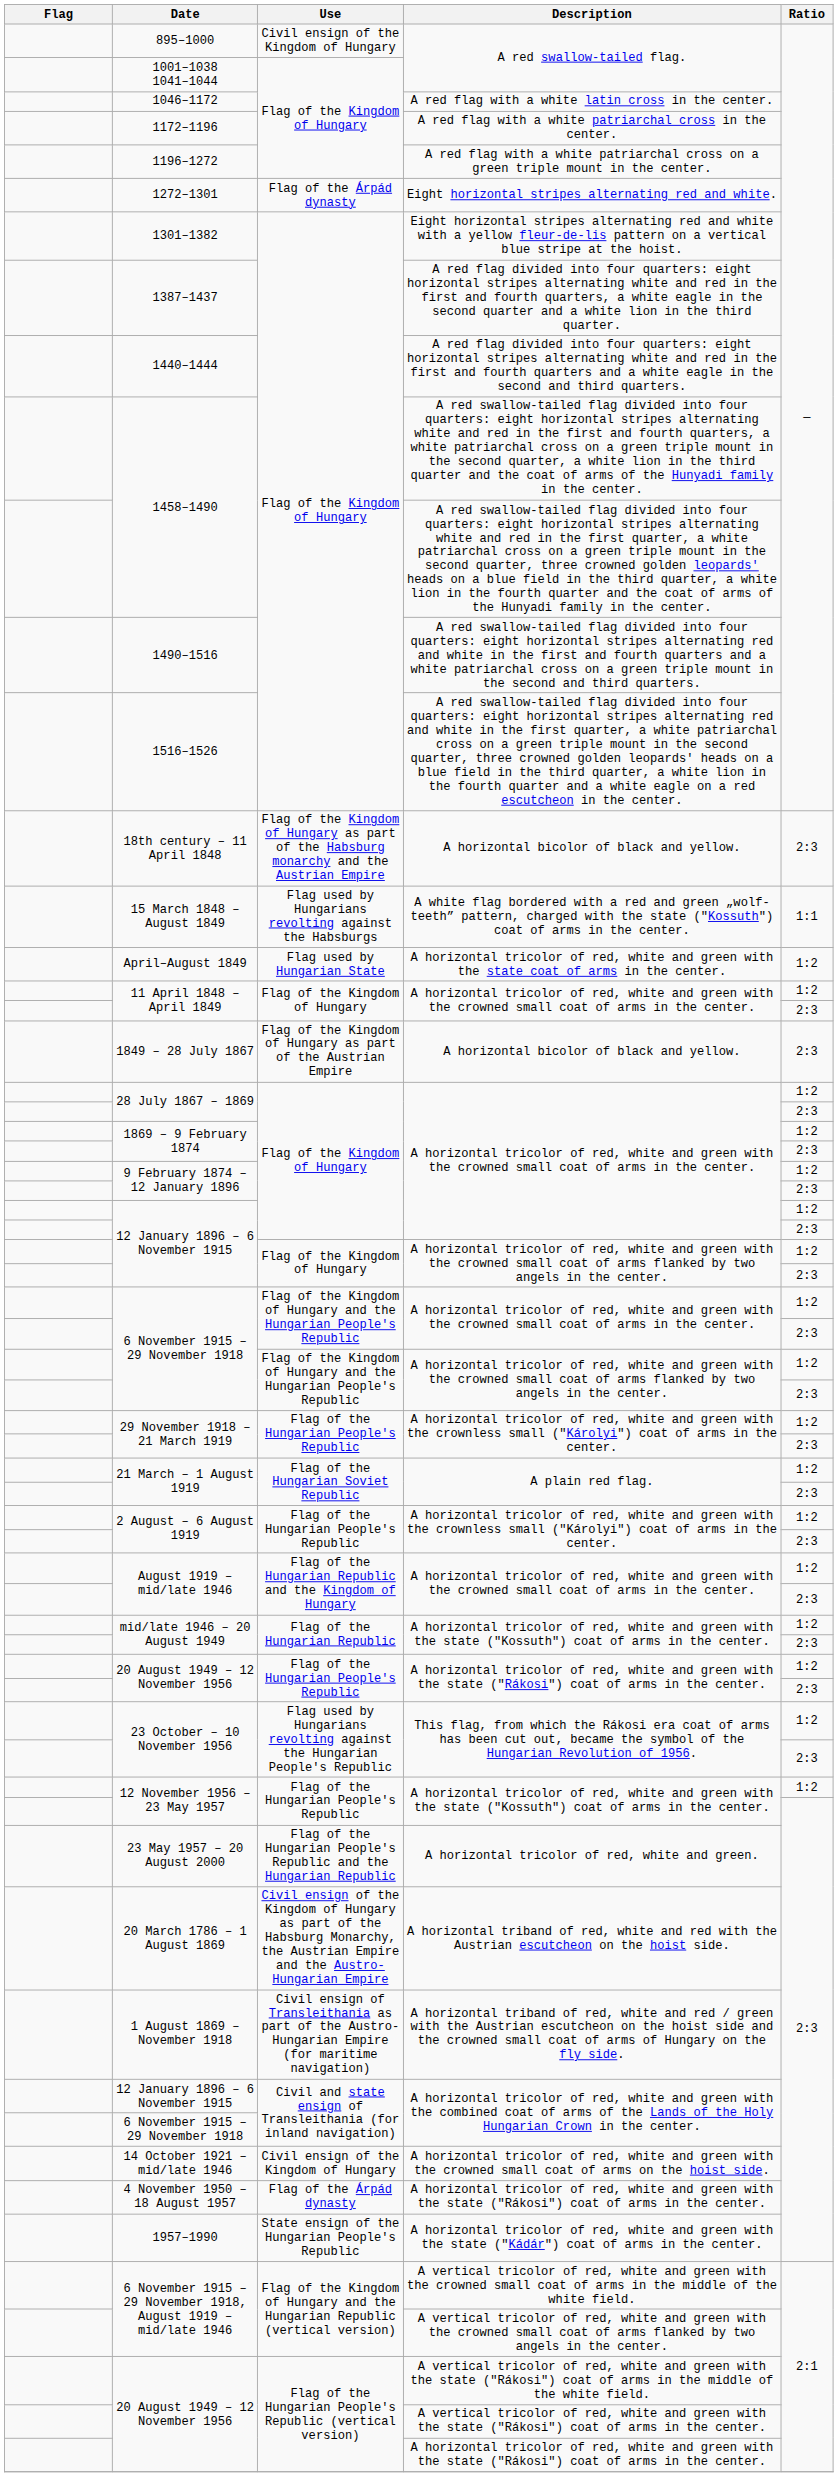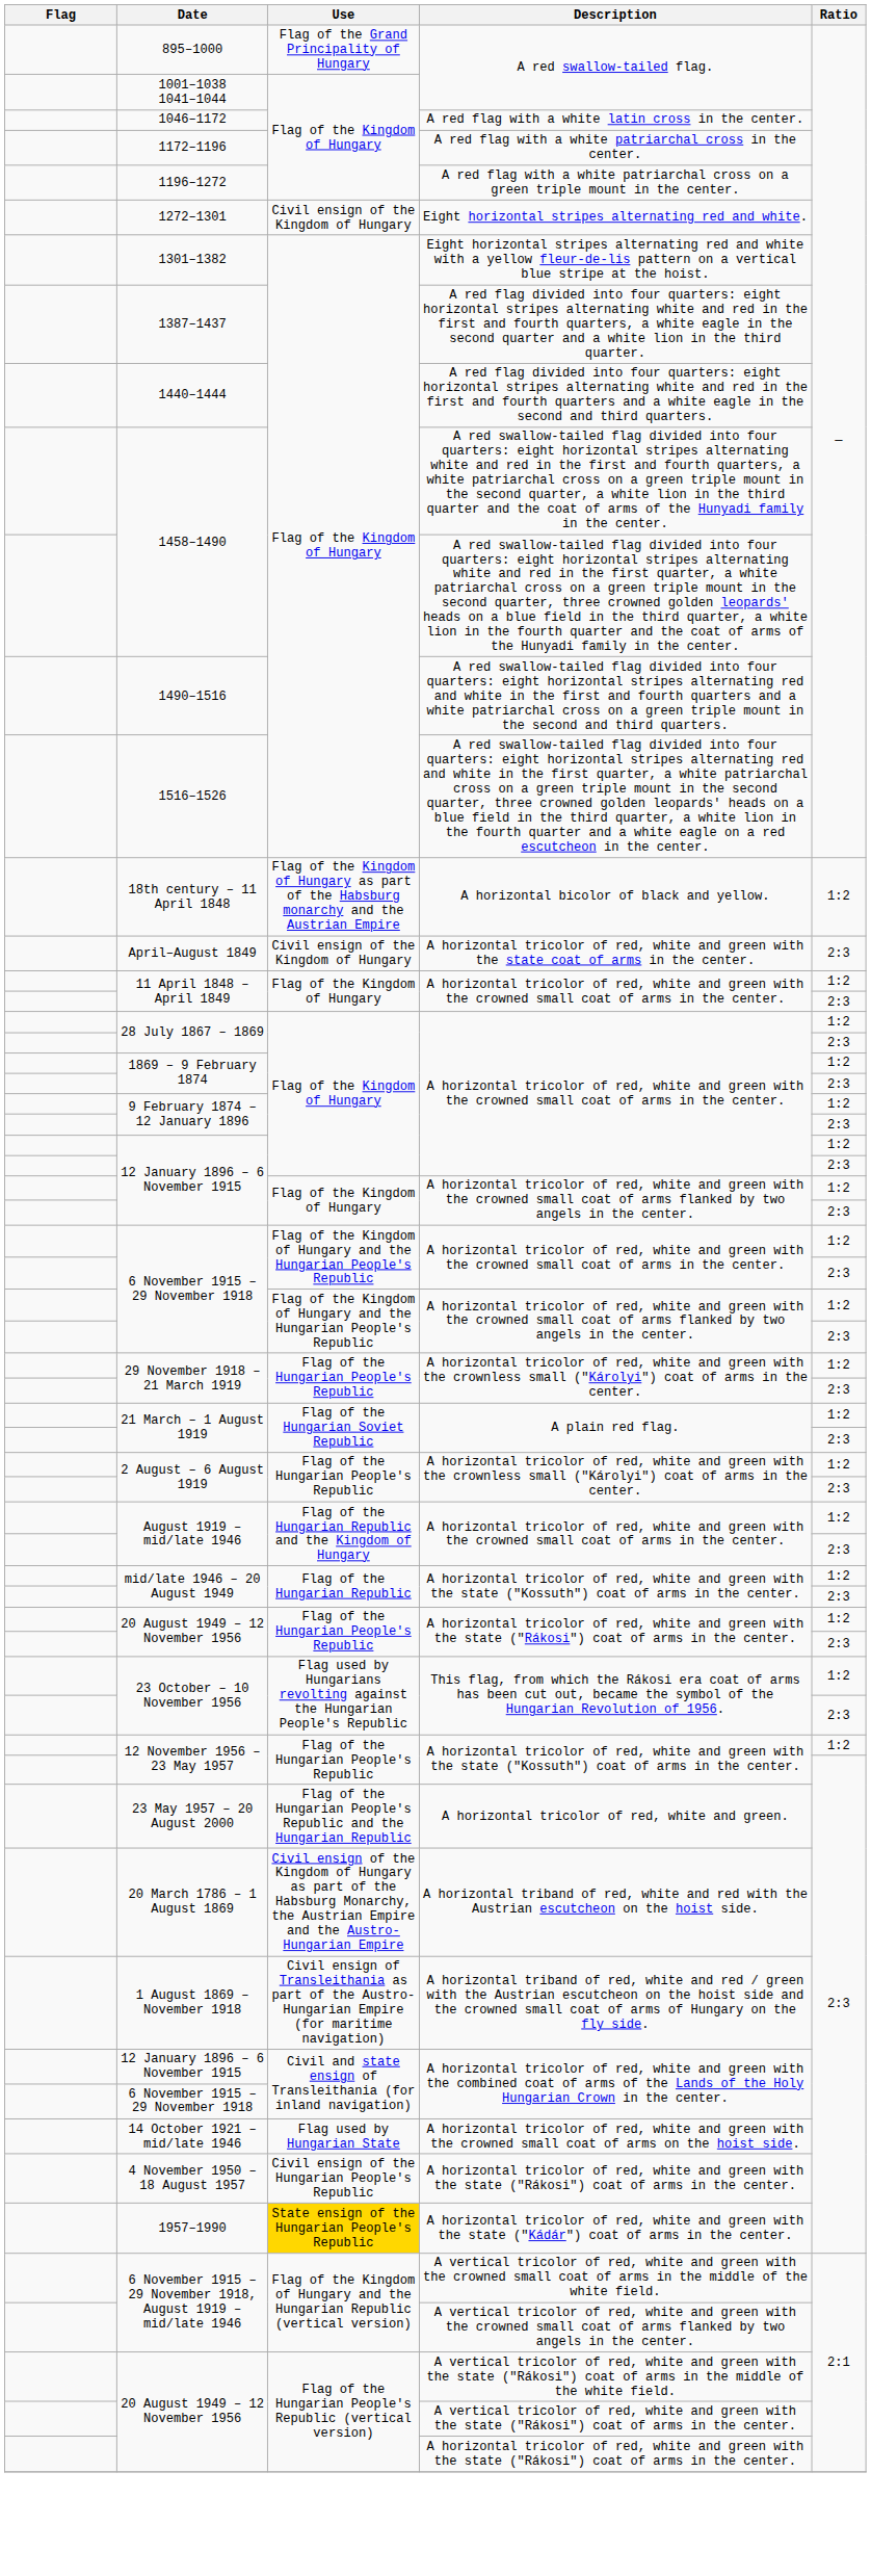 <table class="wikitable" style="text-align:center;">
 <tr>
 <th width="110">Flag</th>
 <th width="150">Date</th>
 <th width="150">Use</th>
 <th width="400">Description</th>
 <th width="50">Ratio</th>
 </tr>
 <tr>
 <td></td>
 <td>895–1000</td>
-<td>Civil ensign of the Kingdom of Hungary</td>
+<td>Flag of the <a href='#'>Grand Principality of Hungary</a></td>
 <td rowspan="2">A red <a href='#'>swallow-tailed</a> flag.</td>
 <td rowspan="13">—</td>
 </tr>
 <tr>
 <td></td>
 <td>1001–1038<br>1041–1044</td>
 <td rowspan="4">Flag of the <a href='#'>Kingdom of Hungary</a></td>
 </tr>
 <tr>
 <td></td>
 <td>1046–1172</td>
 <td>A red flag with a white <a href='#'>latin cross</a> in the center.</td>
 </tr>
 <tr>
 <td></td>
 <td>1172–1196</td>
 <td>A red flag with a white <a href='#'>patriarchal cross</a> in the center.</td>
 </tr>
 <tr>
 <td></td>
 <td>1196–1272</td>
 <td>A red flag with a white patriarchal cross on a green triple mount in the center.</td>
 </tr>
 <tr>
 <td></td>
 <td>1272–1301</td>
-<td>Flag of the <a href='#'>Árpád dynasty</a></td>
+<td>Civil ensign of the Kingdom of Hungary</td>
 <td>Eight <a href='#'>horizontal stripes alternating red and white</a>.</td>
 </tr>
 <tr>
 <td></td>
 <td>1301–1382</td>
 <td rowspan="7">Flag of the <a href='#'>Kingdom of Hungary</a></td>
 <td>Eight horizontal stripes alternating red and white with a yellow <a href='#'>fleur-de-lis</a> pattern on a vertical blue stripe at the hoist.</td>
 </tr>
 <tr>
 <td></td>
 <td>1387–1437</td>
 <td>A red flag divided into four quarters: eight horizontal stripes alternating white and red in the first and fourth quarters, a white eagle in the second quarter and a white lion in the third quarter.</td>
 </tr>
 <tr>
 <td></td>
 <td>1440–1444</td>
 <td>A red flag divided into four quarters: eight horizontal stripes alternating white and red in the first and fourth quarters and a white eagle in the second and third quarters.</td>
 </tr>
 <tr>
 <td></td>
 <td rowspan="2">1458–1490</td>
 <td>A red swallow-tailed flag divided into four quarters: eight horizontal stripes alternating white and red in the first and fourth quarters, a white patriarchal cross on a green triple mount in the second quarter, a white lion in the third quarter and the coat of arms of the <a href='#'>Hunyadi family</a> in the center.</td>
 </tr>
 <tr>
 <td></td>
 <td>A red swallow-tailed flag divided into four quarters: eight horizontal stripes alternating white and red in the first quarter, a white patriarchal cross on a green triple mount in the second quarter, three crowned golden <a href='#'>leopards'</a> heads on a blue field in the third quarter, a white lion in the fourth quarter and the coat of arms of the Hunyadi family in the center.</td>
 </tr>
 <tr>
 <td></td>
 <td>1490–1516</td>
 <td>A red swallow-tailed flag divided into four quarters: eight horizontal stripes alternating red and white in the first and fourth quarters and a white patriarchal cross on a green triple mount in the second and third quarters.</td>
 </tr>
 <tr>
 <td></td>
 <td>1516–1526</td>
 <td>A red swallow-tailed flag divided into four quarters: eight horizontal stripes alternating red and white in the first quarter, a white patriarchal cross on a green triple mount in the second quarter, three crowned golden leopards' heads on a blue field in the third quarter, a white lion in the fourth quarter and a white eagle on a red <a href='#'>escutcheon</a> in the center.</td>
 </tr>
 <tr>
 <td></td>
 <td>18th century – 11 April 1848</td>
 <td>Flag of the <a href='#'>Kingdom of Hungary</a> as part of the <a href='#'>Habsburg monarchy</a> and the <a href='#'>Austrian Empire</a></td>
 <td>A horizontal bicolor of black and yellow.</td>
-<td>2:3</td>
-</tr>
-<tr>
-<td></td>
-<td>15 March 1848 – August 1849</td>
-<td>Flag used by Hungarians <a href='#'>revolting</a> against the Habsburgs</td>
-<td>A white flag bordered with a red and green „wolf-teeth” pattern, charged with the state ("<a href='#'>Kossuth</a>") coat of arms in the center.</td>
-<td>1:1</td>
+<td>1:2</td>
 </tr>
 <tr>
 <td></td>
 <td>April–August 1849</td>
-<td>Flag used by  <a href='#'>Hungarian State</a></td>
+<td>Civil ensign of the Kingdom of Hungary</td>
 <td>A horizontal tricolor of red, white and green with the <a href='#'>state coat of arms</a> in the center.</td>
-<td>1:2</td>
+<td>2:3</td>
 </tr>
 <tr>
 <td></td>
 <td rowspan="2">11 April 1848 – April 1849</td>
 <td rowspan="2">Flag of the Kingdom of Hungary</td>
 <td rowspan="2">A horizontal tricolor of red, white and green with the crowned small coat of arms in the center.</td>
 <td>1:2</td>
 </tr>
 <tr>
 <td></td>
-<td>2:3</td>
-</tr>
-<tr>
-<td></td>
-<td>1849 – 28 July 1867</td>
-<td>Flag of the Kingdom of Hungary as part of the Austrian Empire</td>
-<td>A horizontal bicolor of black and yellow.</td>
 <td>2:3</td>
 </tr>
 <tr>
 <td></td>
 <td rowspan="2">28 July 1867 – 1869</td>
 <td rowspan="8">Flag of the <a href='#'>Kingdom of Hungary</a></td>
 <td rowspan="8">A horizontal tricolor of red, white and green with the crowned small coat of arms in the center.</td>
 <td>1:2</td>
 </tr>
 <tr>
 <td></td>
 <td>2:3</td>
 </tr>
 <tr>
 <td></td>
 <td rowspan="2">1869 – 9 February 1874</td>
 <td>1:2</td>
 </tr>
 <tr>
 <td></td>
 <td>2:3</td>
 </tr>
 <tr>
 <td></td>
 <td rowspan="2">9 February 1874 – 12 January 1896</td>
 <td>1:2</td>
 </tr>
 <tr>
 <td></td>
 <td>2:3</td>
 </tr>
 <tr>
 <td></td>
 <td rowspan="4">12 January 1896 – 6 November 1915</td>
 <td>1:2</td>
 </tr>
 <tr>
 <td></td>
 <td>2:3</td>
 </tr>
 <tr>
 <td></td>
 <td rowspan="2">Flag of the Kingdom of Hungary </td>
 <td rowspan="2">A horizontal tricolor of red, white and green with the crowned small coat of arms flanked by two angels in the center.</td>
 <td>1:2</td>
 </tr>
 <tr>
 <td></td>
 <td>2:3</td>
 </tr>
 <tr>
 <td></td>
 <td rowspan="4">6 November 1915 – 29 November 1918</td>
 <td rowspan="2">Flag of the Kingdom of Hungary and the <a href='#'>Hungarian People's Republic</a></td>
 <td rowspan="2">A horizontal tricolor of red, white and green with the crowned small coat of arms in the center.</td>
 <td>1:2</td>
 </tr>
 <tr>
 <td></td>
 <td>2:3</td>
 </tr>
 <tr>
 <td></td>
 <td rowspan="2">Flag of the Kingdom of Hungary and the Hungarian People's Republic </td>
 <td rowspan="2">A horizontal tricolor of red, white and green with the crowned small coat of arms flanked by two angels in the center.</td>
 <td>1:2</td>
 </tr>
 <tr>
 <td></td>
 <td>2:3</td>
 </tr>
 <tr>
 <td></td>
 <td rowspan="2">29 November 1918 – 21 March 1919</td>
 <td rowspan="2">Flag of the <a href='#'>Hungarian People's Republic</a></td>
 <td rowspan="2">A horizontal tricolor of red, white and green with the crownless small ("<a href='#'>Károlyi</a>") coat of arms in the center.</td>
 <td>1:2</td>
 </tr>
 <tr>
 <td></td>
 <td>2:3</td>
 </tr>
 <tr>
 <td></td>
 <td rowspan="2">21 March – 1 August 1919</td>
 <td rowspan="2">Flag of the <a href='#'>Hungarian Soviet Republic</a></td>
 <td rowspan="2">A plain red flag.</td>
 <td>1:2</td>
 </tr>
 <tr>
 <td></td>
 <td>2:3</td>
 </tr>
 <tr>
 <td></td>
 <td rowspan="2">2 August – 6 August 1919</td>
 <td rowspan="2">Flag of the Hungarian People's Republic</td>
 <td rowspan="2">A horizontal tricolor of red, white and green with the crownless small ("Károlyi") coat of arms in the center.</td>
 <td>1:2</td>
 </tr>
 <tr>
 <td></td>
 <td>2:3</td>
 </tr>
 <tr>
 <td></td>
 <td rowspan="2">August 1919 – mid/late 1946</td>
 <td rowspan="2">Flag of the <a href='#'>Hungarian Republic</a> and the <a href='#'>Kingdom of Hungary</a></td>
 <td rowspan="2">A horizontal tricolor of red, white and green with the crowned small coat of arms in the center.</td>
 <td>1:2</td>
 </tr>
 <tr>
 <td></td>
 <td>2:3</td>
 </tr>
 <tr>
 <td></td>
 <td rowspan="2">mid/late 1946 – 20 August 1949</td>
 <td rowspan="2">Flag of the <a href='#'>Hungarian Republic</a></td>
 <td rowspan="2">A horizontal tricolor of red, white and green with the state ("Kossuth") coat of arms in the center.</td>
 <td>1:2</td>
 </tr>
 <tr>
 <td></td>
 <td>2:3</td>
 </tr>
 <tr>
 <td></td>
 <td rowspan="2">20 August 1949 – 12 November 1956</td>
 <td rowspan="2">Flag of the <a href='#'>Hungarian People's Republic</a></td>
 <td rowspan="2">A horizontal tricolor of red, white and green with the state ("<a href='#'>Rákosi</a>") coat of arms in the center.</td>
 <td>1:2</td>
 </tr>
 <tr>
 <td></td>
 <td>2:3</td>
 </tr>
 <tr>
 <td></td>
 <td rowspan="2">23 October – 10 November 1956</td>
 <td rowspan="2">Flag used by Hungarians <a href='#'>revolting</a> against the Hungarian People's Republic</td>
 <td rowspan="2">This flag, from which the Rákosi era coat of arms has been cut out, became the symbol of the <a href='#'>Hungarian Revolution of 1956</a>.</td>
 <td>1:2</td>
 </tr>
 <tr>
 <td></td>
 <td>2:3</td>
 </tr>
 <tr>
 <td></td>
 <td rowspan="2">12 November 1956 – 23 May 1957</td>
 <td rowspan="2">Flag of the Hungarian People's Republic</td>
 <td rowspan="2">A horizontal tricolor of red, white and green with the state ("Kossuth") coat of arms in the center.</td>
 <td>1:2</td>
 </tr>
 <tr>
 <td></td>
 <td rowspan="9">2:3</td>
 </tr>
 <tr>
 <td></td>
 <td>23 May 1957 – 20 August 2000</td>
 <td>Flag of the Hungarian People's Republic and the <a href='#'>Hungarian Republic</a></td>
 <td>A horizontal tricolor of red, white and green.</td>
 </tr>
 <tr>
 <td></td>
 <td>20 March 1786 – 1 August 1869</td>
 <td><a href='#'>Civil ensign</a> of the Kingdom of Hungary as part of the Habsburg Monarchy, the Austrian Empire and the <a href='#'>Austro-Hungarian Empire</a></td>
 <td>A horizontal triband of red, white and red with the Austrian <a href='#'>escutcheon</a> on the <a href='#'>hoist</a> side.</td>
 </tr>
 <tr>
 <td></td>
 <td>1 August 1869 – November 1918</td>
 <td>Civil ensign of <a href='#'>Transleithania</a> as part of the Austro-Hungarian Empire (for maritime navigation)</td>
 <td>A horizontal triband of red, white and red / green with the Austrian escutcheon on the hoist side and the crowned small coat of arms of Hungary on the <a href='#'>fly side</a>.</td>
 </tr>
 <tr>
 <td></td>
 <td>12 January 1896 – 6 November 1915</td>
 <td rowspan="2">Civil and <a href='#'>state ensign</a> of Transleithania (for inland navigation)</td>
 <td rowspan="2">A horizontal tricolor of red, white and green with the combined coat of arms of the <a href='#'>Lands of the Holy Hungarian Crown</a> in the center.</td>
 </tr>
 <tr>
 <td></td>
 <td>6 November 1915 – 29 November 1918</td>
 </tr>
 <tr>
 <td></td>
 <td>14 October 1921 – mid/late 1946</td>
-<td>Civil ensign of the Kingdom of Hungary</td>
+<td>Flag used by  <a href='#'>Hungarian State</a></td>
 <td>A horizontal tricolor of red, white and green with the crowned small coat of arms on the <a href='#'>hoist side</a>.</td>
 </tr>
 <tr>
 <td></td>
 <td>4 November 1950 – 18 August 1957</td>
-<td>Flag of the <a href='#'>Árpád dynasty</a></td>
+<td>Civil ensign of the Hungarian People's Republic</td>
 <td>A horizontal tricolor of red, white and green with the state ("Rákosi") coat of arms in the center.</td>
 </tr>
 <tr>
 <td></td>
 <td>1957–1990</td>
-<td>State ensign of the Hungarian People's Republic</td>
+<td style="background: gold;">State ensign of the Hungarian People's Republic</td>
 <td>A horizontal tricolor of red, white and green with the state ("<a href='#'>Kádár</a>") coat of arms in the center.</td>
 </tr>
 <tr>
 <td></td>
 <td rowspan="2">6 November 1915 – 29 November 1918,<br>August 1919 – mid/late 1946</td>
 <td rowspan="2">Flag of the Kingdom of Hungary and the Hungarian Republic (vertical version)</td>
 <td>A vertical tricolor of red, white and green with the crowned small coat of arms in the middle of the white field.</td>
 <td rowspan="5">2:1</td>
 </tr>
 <tr>
 <td></td>
 <td>A vertical tricolor of red, white and green with the crowned small coat of arms flanked by two angels in the center.</td>
 </tr>
 <tr>
 <td></td>
 <td rowspan="3">20 August 1949 – 12 November 1956</td>
 <td rowspan="3">Flag of the Hungarian People's Republic (vertical version)</td>
 <td>A vertical tricolor of red, white and green with the state ("Rákosi") coat of arms in the middle of the white field.</td>
 </tr>
 <tr>
 <td></td>
 <td>A vertical tricolor of red, white and green with the state ("Rákosi") coat of arms in the center.</td>
 </tr>
 <tr>
 <td></td>
 <td>A horizontal tricolor of red, white and green with the state ("Rákosi") coat of arms in the center.</td>
 </tr>
 <tr>
 </tr>
 </table>
